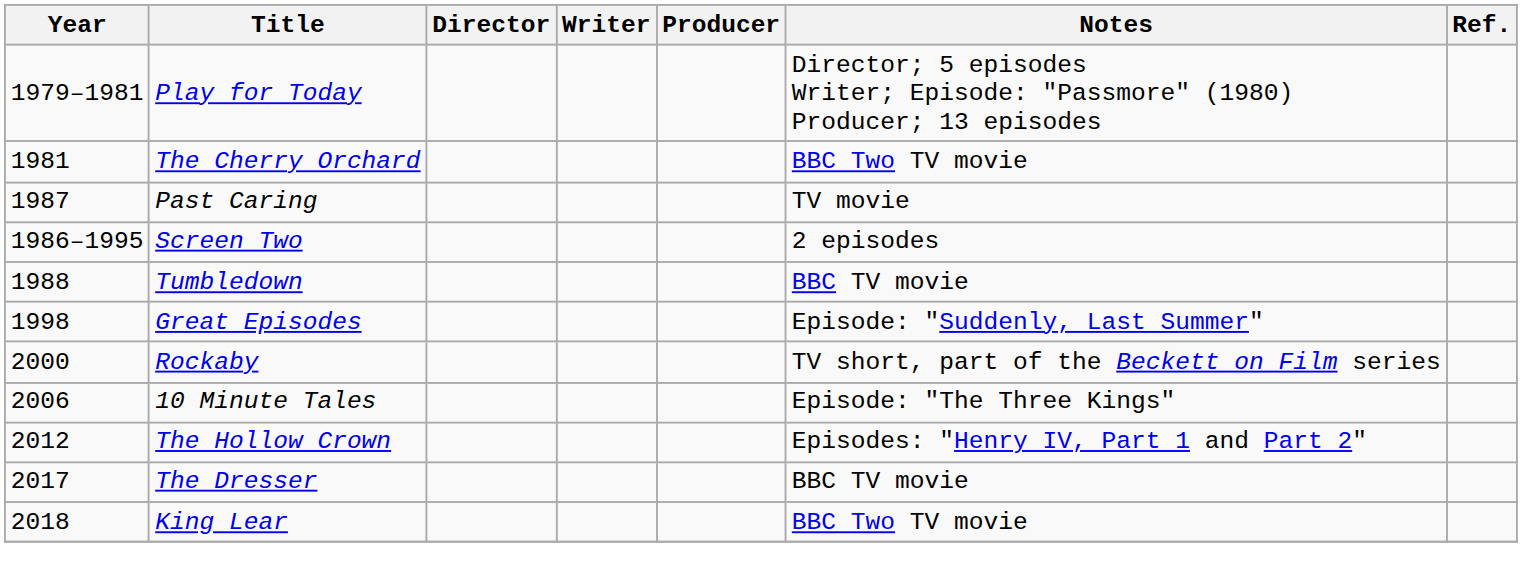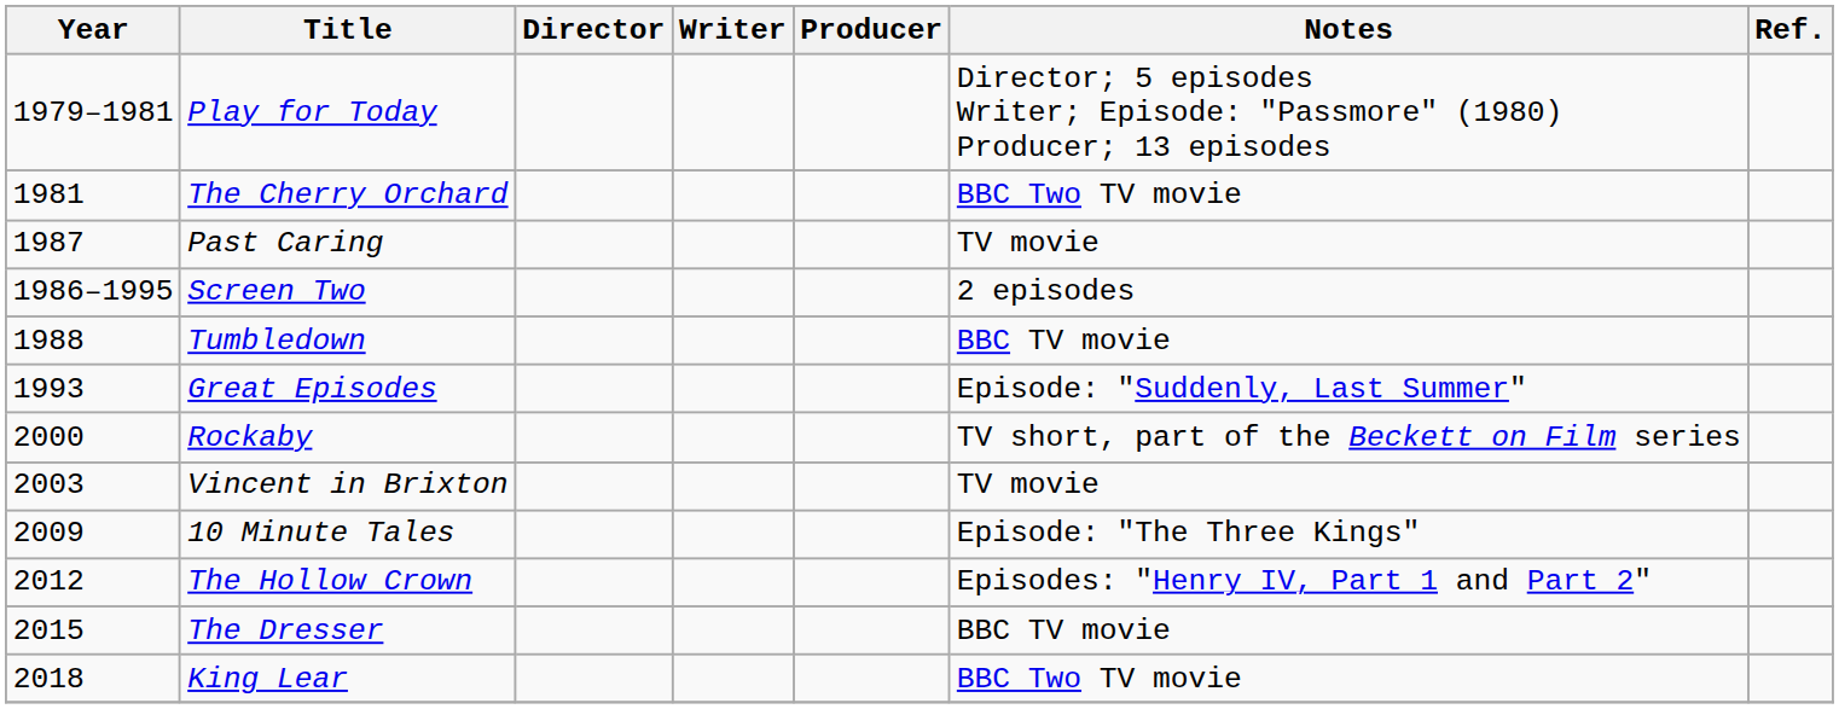 <table class="wikitable">
 <tr>
 <th>Year</th>
 <th>Title</th>
 <th>Director</th>
 <th>Writer</th>
 <th>Producer</th>
 <th>Notes</th>
 <th>Ref.</th>
 </tr>
 <tr>
 <td>1979–1981</td>
 <td><em><a href='#'>Play for Today</a></em></td>
 <td></td>
 <td></td>
 <td></td>
 <td>Director; 5 episodes <br> Writer; Episode: "Passmore" (1980) <br> Producer; 13 episodes</td>
 <td> <br> <br></td>
 </tr>
 <tr>
 <td>1981</td>
 <td><em><a href='#'>The Cherry Orchard</a></em></td>
 <td></td>
 <td></td>
 <td></td>
 <td><a href='#'>BBC Two</a> TV movie</td>
 <td></td>
 </tr>
 <tr>
 <td>1987</td>
 <td><em>Past Caring</em></td>
 <td></td>
 <td></td>
 <td></td>
 <td>TV movie</td>
 <td></td>
 </tr>
 <tr>
 <td>1986–1995</td>
 <td><em><a href='#'>Screen Two</a></em></td>
 <td></td>
 <td></td>
 <td></td>
 <td>2 episodes</td>
 <td></td>
 </tr>
 <tr>
 <td>1988</td>
 <td><em><a href='#'>Tumbledown</a></em></td>
 <td></td>
 <td></td>
 <td></td>
 <td><a href='#'>BBC</a> TV movie</td>
 <td></td>
 </tr>
 <tr>
-<td>1998</td>
+<td>1993</td>
 <td><em><a href='#'>Great Episodes</a></em></td>
 <td></td>
 <td></td>
 <td></td>
 <td>Episode: "<a href='#'>Suddenly, Last Summer</a>"</td>
 <td></td>
 </tr>
 <tr>
 <td>2000</td>
 <td><em><a href='#'>Rockaby</a></em></td>
 <td></td>
 <td></td>
 <td></td>
 <td>TV short, part of the <em><a href='#'>Beckett on Film</a></em> series</td>
 <td></td>
 </tr>
 <tr>
-<td>2006</td>
+<td>2003</td>
+<td><em>Vincent in Brixton</em></td>
+<td></td>
+<td></td>
+<td></td>
+<td>TV movie</td>
+<td></td>
+</tr>
+<tr>
+<td>2009</td>
 <td><em>10 Minute Tales</em></td>
 <td></td>
 <td></td>
 <td></td>
 <td>Episode: "The Three Kings"</td>
 <td></td>
 </tr>
 <tr>
 <td>2012</td>
 <td><em><a href='#'>The Hollow Crown</a></em></td>
 <td></td>
 <td></td>
 <td></td>
 <td>Episodes: "<a href='#'>Henry IV, Part 1</a> and <a href='#'>Part 2</a>"</td>
 <td></td>
 </tr>
 <tr>
-<td>2017</td>
+<td>2015</td>
 <td><em><a href='#'>The Dresser</a></em></td>
 <td></td>
 <td></td>
 <td></td>
 <td>BBC TV movie</td>
 <td></td>
 </tr>
 <tr>
 <td>2018</td>
 <td><em><a href='#'>King Lear</a></em></td>
 <td></td>
 <td></td>
 <td></td>
 <td><a href='#'>BBC Two</a> TV movie</td>
 <td></td>
 </tr>
 <tr>
 </tr>
 </table>
